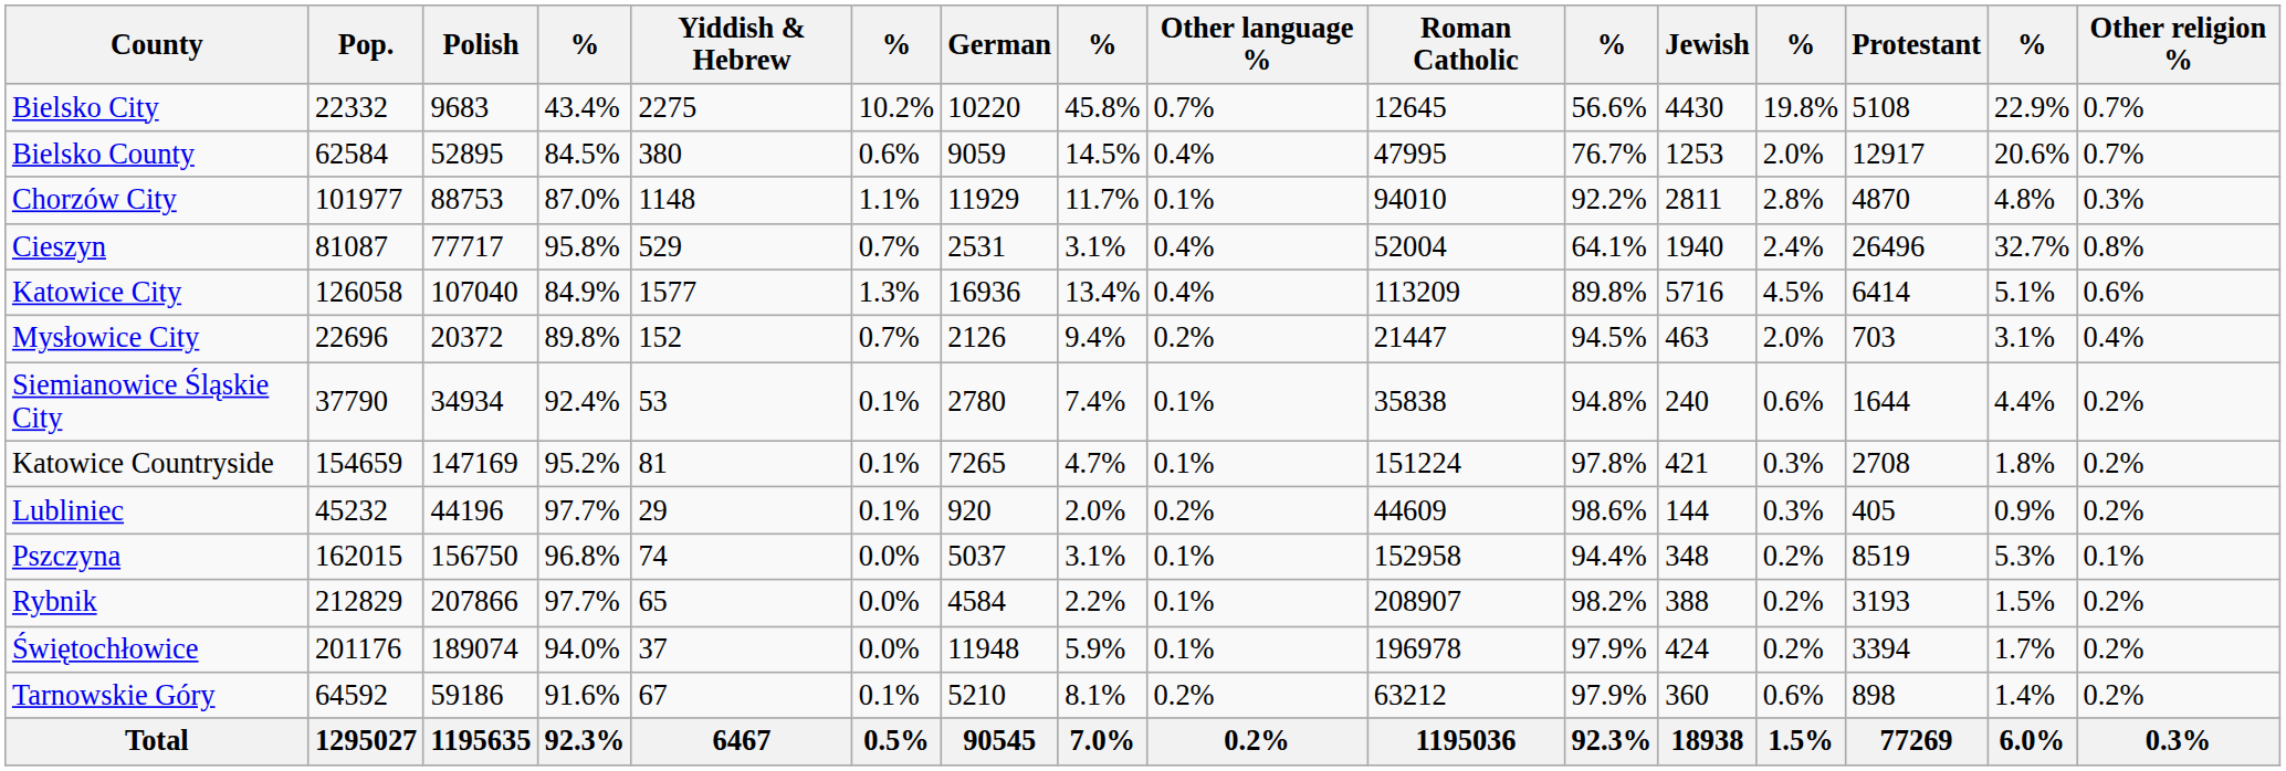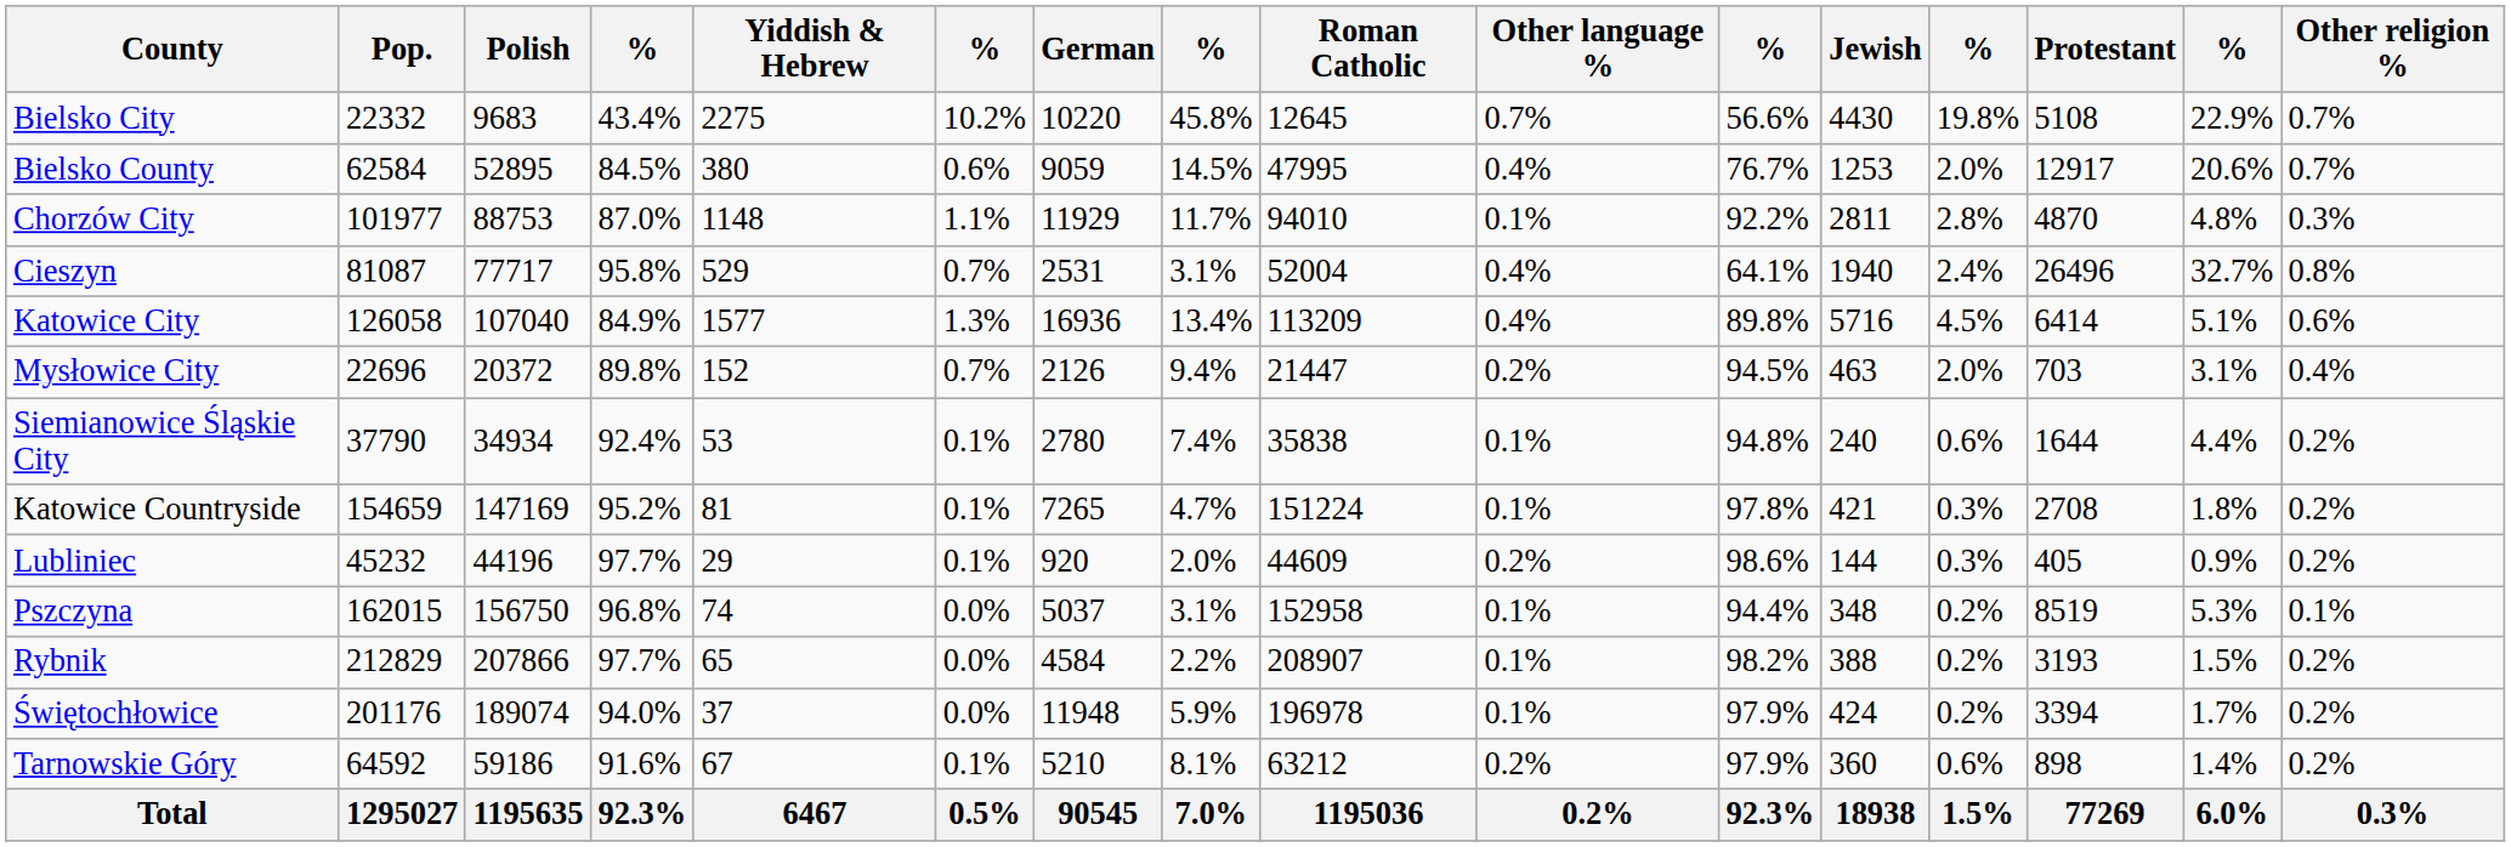 <table class="wikitable sortable mw-collapsible">
 <tr>
 <th>County</th>
 <th>Pop.</th>
 <th>Polish</th>
 <th>%</th>
 <th>Yiddish & Hebrew</th>
 <th>%</th>
 <th>German</th>
 <th>%</th>
+<th>Roman Catholic</th>
 <th>Other language %</th>
-<th>Roman Catholic</th>
 <th>%</th>
 <th>Jewish</th>
 <th>%</th>
 <th>Protestant</th>
 <th>%</th>
 <th>Other religion %</th>
 </tr>
 <tr>
 <td><a href='#'>Bielsko City</a></td>
 <td>22332</td>
 <td>9683</td>
 <td>43.4%</td>
 <td>2275</td>
 <td>10.2%</td>
 <td>10220</td>
 <td>45.8%</td>
+<td>12645</td>
 <td>0.7%</td>
-<td>12645</td>
 <td>56.6%</td>
 <td>4430</td>
 <td>19.8%</td>
 <td>5108</td>
 <td>22.9%</td>
 <td>0.7%</td>
 </tr>
 <tr>
 <td><a href='#'>Bielsko County</a></td>
 <td>62584</td>
 <td>52895</td>
 <td>84.5%</td>
 <td>380</td>
 <td>0.6%</td>
 <td>9059</td>
 <td>14.5%</td>
+<td>47995</td>
 <td>0.4%</td>
-<td>47995</td>
 <td>76.7%</td>
 <td>1253</td>
 <td>2.0%</td>
 <td>12917</td>
 <td>20.6%</td>
 <td>0.7%</td>
 </tr>
 <tr>
 <td><a href='#'>Chorzów City</a></td>
 <td>101977</td>
 <td>88753</td>
 <td>87.0%</td>
 <td>1148</td>
 <td>1.1%</td>
 <td>11929</td>
 <td>11.7%</td>
+<td>94010</td>
 <td>0.1%</td>
-<td>94010</td>
 <td>92.2%</td>
 <td>2811</td>
 <td>2.8%</td>
 <td>4870</td>
 <td>4.8%</td>
 <td>0.3%</td>
 </tr>
 <tr>
 <td><a href='#'>Cieszyn</a></td>
 <td>81087</td>
 <td>77717</td>
 <td>95.8%</td>
 <td>529</td>
 <td>0.7%</td>
 <td>2531</td>
 <td>3.1%</td>
+<td>52004</td>
 <td>0.4%</td>
-<td>52004</td>
 <td>64.1%</td>
 <td>1940</td>
 <td>2.4%</td>
 <td>26496</td>
 <td>32.7%</td>
 <td>0.8%</td>
 </tr>
 <tr>
 <td><a href='#'>Katowice City</a></td>
 <td>126058</td>
 <td>107040</td>
 <td>84.9%</td>
 <td>1577</td>
 <td>1.3%</td>
 <td>16936</td>
 <td>13.4%</td>
+<td>113209</td>
 <td>0.4%</td>
-<td>113209</td>
 <td>89.8%</td>
 <td>5716</td>
 <td>4.5%</td>
 <td>6414</td>
 <td>5.1%</td>
 <td>0.6%</td>
 </tr>
 <tr>
 <td><a href='#'>Mysłowice City</a></td>
 <td>22696</td>
 <td>20372</td>
 <td>89.8%</td>
 <td>152</td>
 <td>0.7%</td>
 <td>2126</td>
 <td>9.4%</td>
+<td>21447</td>
 <td>0.2%</td>
-<td>21447</td>
 <td>94.5%</td>
 <td>463</td>
 <td>2.0%</td>
 <td>703</td>
 <td>3.1%</td>
 <td>0.4%</td>
 </tr>
 <tr>
 <td><a href='#'>Siemianowice Śląskie City</a></td>
 <td>37790</td>
 <td>34934</td>
 <td>92.4%</td>
 <td>53</td>
 <td>0.1%</td>
 <td>2780</td>
 <td>7.4%</td>
+<td>35838</td>
 <td>0.1%</td>
-<td>35838</td>
 <td>94.8%</td>
 <td>240</td>
 <td>0.6%</td>
 <td>1644</td>
 <td>4.4%</td>
 <td>0.2%</td>
 </tr>
 <tr>
 <td>Katowice Countryside</td>
 <td>154659</td>
 <td>147169</td>
 <td>95.2%</td>
 <td>81</td>
 <td>0.1%</td>
 <td>7265</td>
 <td>4.7%</td>
+<td>151224</td>
 <td>0.1%</td>
-<td>151224</td>
 <td>97.8%</td>
 <td>421</td>
 <td>0.3%</td>
 <td>2708</td>
 <td>1.8%</td>
 <td>0.2%</td>
 </tr>
 <tr>
 <td><a href='#'>Lubliniec</a></td>
 <td>45232</td>
 <td>44196</td>
 <td>97.7%</td>
 <td>29</td>
 <td>0.1%</td>
 <td>920</td>
 <td>2.0%</td>
+<td>44609</td>
 <td>0.2%</td>
-<td>44609</td>
 <td>98.6%</td>
 <td>144</td>
 <td>0.3%</td>
 <td>405</td>
 <td>0.9%</td>
 <td>0.2%</td>
 </tr>
 <tr>
 <td><a href='#'>Pszczyna</a></td>
 <td>162015</td>
 <td>156750</td>
 <td>96.8%</td>
 <td>74</td>
 <td>0.0%</td>
 <td>5037</td>
 <td>3.1%</td>
+<td>152958</td>
 <td>0.1%</td>
-<td>152958</td>
 <td>94.4%</td>
 <td>348</td>
 <td>0.2%</td>
 <td>8519</td>
 <td>5.3%</td>
 <td>0.1%</td>
 </tr>
 <tr>
 <td><a href='#'>Rybnik</a></td>
 <td>212829</td>
 <td>207866</td>
 <td>97.7%</td>
 <td>65</td>
 <td>0.0%</td>
 <td>4584</td>
 <td>2.2%</td>
+<td>208907</td>
 <td>0.1%</td>
-<td>208907</td>
 <td>98.2%</td>
 <td>388</td>
 <td>0.2%</td>
 <td>3193</td>
 <td>1.5%</td>
 <td>0.2%</td>
 </tr>
 <tr>
 <td><a href='#'>Świętochłowice</a></td>
 <td>201176</td>
 <td>189074</td>
 <td>94.0%</td>
 <td>37</td>
 <td>0.0%</td>
 <td>11948</td>
 <td>5.9%</td>
+<td>196978</td>
 <td>0.1%</td>
-<td>196978</td>
 <td>97.9%</td>
 <td>424</td>
 <td>0.2%</td>
 <td>3394</td>
 <td>1.7%</td>
 <td>0.2%</td>
 </tr>
 <tr>
 <td><a href='#'>Tarnowskie Góry</a></td>
 <td>64592</td>
 <td>59186</td>
 <td>91.6%</td>
 <td>67</td>
 <td>0.1%</td>
 <td>5210</td>
 <td>8.1%</td>
+<td>63212</td>
 <td>0.2%</td>
-<td>63212</td>
 <td>97.9%</td>
 <td>360</td>
 <td>0.6%</td>
 <td>898</td>
 <td>1.4%</td>
 <td>0.2%</td>
 </tr>
 <tr>
 <th>Total</th>
 <th>1295027</th>
 <th>1195635</th>
 <th>92.3%</th>
 <th>6467</th>
 <th>0.5%</th>
 <th>90545</th>
 <th>7.0%</th>
+<th>1195036</th>
 <th>0.2%</th>
-<th>1195036</th>
 <th>92.3%</th>
 <th>18938</th>
 <th>1.5%</th>
 <th>77269</th>
 <th>6.0%</th>
 <th>0.3%</th>
 </tr>
 </table>
